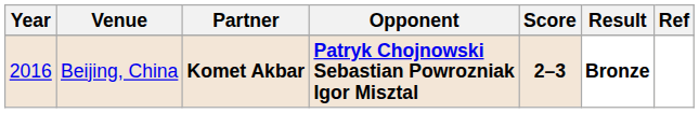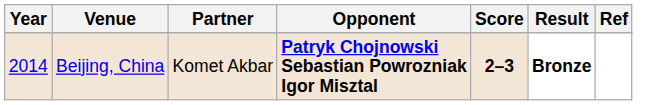 <table class="sortable wikitable" style="font-size: 90%;">
 <tr>
 <th>Year</th>
 <th>Venue</th>
 <th>Partner</th>
 <th>Opponent</th>
 <th>Score</th>
 <th>Result</th>
 <th>Ref</th>
 </tr>
 <tr>
 </tr>
 <tr style="background:#F3E6D7">
-<td align="center"><a href='#'>2016</a></td>
+<td align="center"><a href='#'>2014</a></td>
 <td align="left"><a href='#'>Beijing, China</a></td>
-<td align="left"><strong> Komet Akbar</strong></td>
+<td align="left"> Komet Akbar</td>
 <td align="left"><strong> <a href='#'>Patryk Chojnowski</a><br> Sebastian Powrozniak<br> Igor Misztal</strong></td>
 <td align="center"><strong>2–3</strong></td>
 <td style="text-align:left; background:white"> <strong>Bronze</strong></td>
 <td style="text-align:center; background:white"></td>
 </tr>
 </table>
